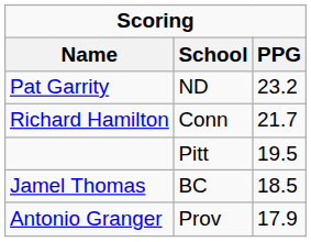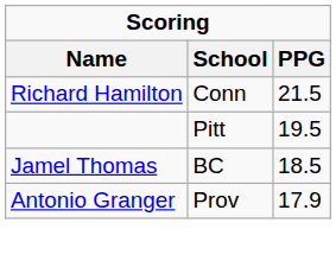 <table class="wikitable">
 <tr>
 <td colspan=3 style="text-align:center;"><strong>Scoring</strong></td>
 </tr>
 <tr>
 <th>Name</th>
 <th>School</th>
 <th>PPG</th>
 </tr>
 <tr>
-<td><a href='#'>Pat Garrity</a></td>
-<td>ND</td>
-<td>23.2</td>
-</tr>
-<tr>
 <td><a href='#'>Richard Hamilton</a></td>
 <td>Conn</td>
-<td>21.7</td>
+<td>21.5</td>
 </tr>
 <tr>
 <td></td>
 <td>Pitt</td>
 <td>19.5</td>
 </tr>
 <tr>
 <td><a href='#'>Jamel Thomas</a></td>
 <td>BC</td>
 <td>18.5</td>
 </tr>
 <tr>
 <td><a href='#'>Antonio Granger</a></td>
 <td>Prov</td>
 <td>17.9</td>
 </tr>
 </table>
